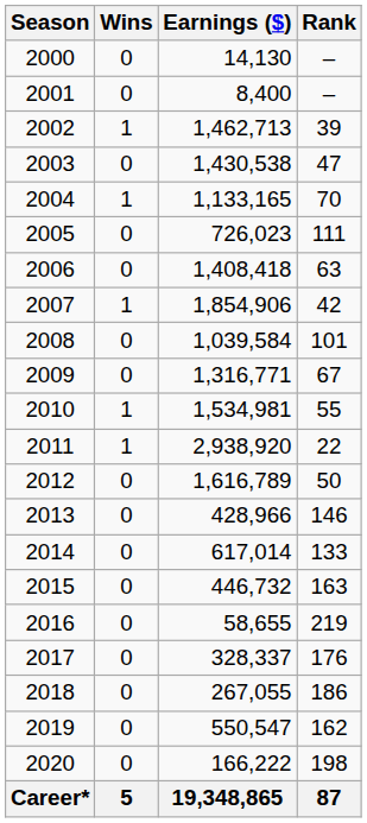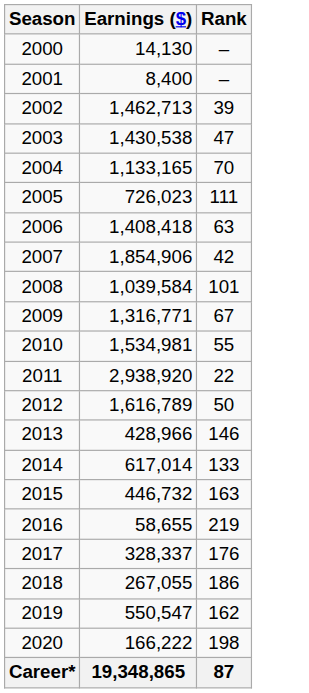 <table class=wikitable style="text-align:center">
 <tr>
 <th>Season</th>
-<th>Wins</th>
 <th>Earnings (<a href='#'>$</a>)</th>
 <th>Rank</th>
 </tr>
 <tr>
 <td>2000</td>
-<td>0</td>
 <td align=right>14,130</td>
 <td>–</td>
 </tr>
 <tr>
 <td>2001</td>
-<td>0</td>
 <td align=right>8,400</td>
 <td>–</td>
 </tr>
 <tr>
 <td>2002</td>
-<td>1</td>
 <td align=right>1,462,713</td>
 <td>39</td>
 </tr>
 <tr>
 <td>2003</td>
-<td>0</td>
 <td align=right>1,430,538</td>
 <td>47</td>
 </tr>
 <tr>
 <td>2004</td>
-<td>1</td>
 <td align=right>1,133,165</td>
 <td>70</td>
 </tr>
 <tr>
 <td>2005</td>
-<td>0</td>
 <td align=right>726,023</td>
 <td>111</td>
 </tr>
 <tr>
 <td>2006</td>
-<td>0</td>
 <td align=right>1,408,418</td>
 <td>63</td>
 </tr>
 <tr>
 <td>2007</td>
-<td>1</td>
 <td align=right>1,854,906</td>
 <td>42</td>
 </tr>
 <tr>
 <td>2008</td>
-<td>0</td>
 <td align=right>1,039,584</td>
 <td>101</td>
 </tr>
 <tr>
 <td>2009</td>
-<td>0</td>
 <td align=right>1,316,771</td>
 <td>67</td>
 </tr>
 <tr>
 <td>2010</td>
-<td>1</td>
 <td align=right>1,534,981</td>
 <td>55</td>
 </tr>
 <tr>
 <td>2011</td>
-<td>1</td>
 <td align=right>2,938,920</td>
 <td>22</td>
 </tr>
 <tr>
 <td>2012</td>
-<td>0</td>
 <td align=right>1,616,789</td>
 <td>50</td>
 </tr>
 <tr>
 <td>2013</td>
-<td>0</td>
 <td align=right>428,966</td>
 <td>146</td>
 </tr>
 <tr>
 <td>2014</td>
-<td>0</td>
 <td align=right>617,014</td>
 <td>133</td>
 </tr>
 <tr>
 <td>2015</td>
-<td>0</td>
 <td align=right>446,732</td>
 <td>163</td>
 </tr>
 <tr>
 <td>2016</td>
-<td>0</td>
 <td align=right>58,655</td>
 <td>219</td>
 </tr>
 <tr>
 <td>2017</td>
-<td>0</td>
 <td align=right>328,337</td>
 <td>176</td>
 </tr>
 <tr>
 <td>2018</td>
-<td>0</td>
 <td align=right>267,055</td>
 <td>186</td>
 </tr>
 <tr>
 <td>2019</td>
-<td>0</td>
 <td align=right>550,547</td>
 <td>162</td>
 </tr>
 <tr>
 <td>2020</td>
-<td>0</td>
 <td align=right>166,222</td>
 <td>198</td>
 </tr>
 <tr>
 <th>Career*</th>
-<th>5</th>
 <th>19,348,865</th>
 <th>87</th>
 </tr>
 </table>
